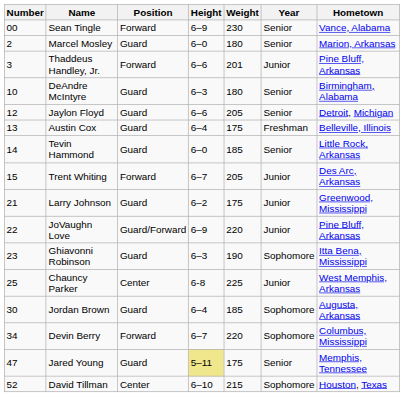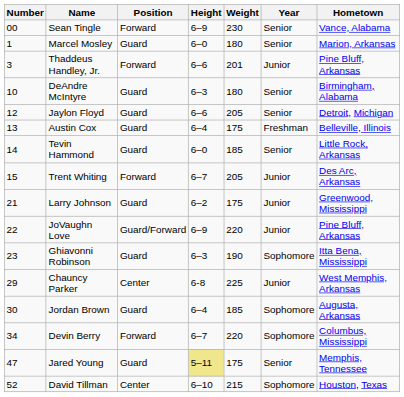 <table class="wikitable sortable" style="font-size: 95%;">
 <tr>
 <th>Number</th>
 <th>Name</th>
 <th>Position</th>
 <th>Height</th>
 <th>Weight</th>
 <th>Year</th>
 <th>Hometown</th>
 </tr>
 <tr>
 <td>00</td>
 <td>Sean Tingle</td>
 <td>Forward</td>
 <td>6–9</td>
 <td>230</td>
 <td>Senior</td>
 <td><a href='#'>Vance, Alabama</a></td>
 </tr>
 <tr>
-<td>2</td>
+<td>1</td>
 <td>Marcel Mosley</td>
 <td>Guard</td>
 <td>6–0</td>
 <td>180</td>
 <td>Senior</td>
 <td><a href='#'>Marion, Arkansas</a></td>
 </tr>
 <tr>
 <td>3</td>
 <td>Thaddeus Handley, Jr.</td>
 <td>Forward</td>
 <td>6–6</td>
 <td>201</td>
 <td>Junior</td>
 <td><a href='#'>Pine Bluff, Arkansas</a></td>
 </tr>
 <tr>
 <td>10</td>
 <td>DeAndre McIntyre</td>
 <td>Guard</td>
 <td>6–3</td>
 <td>180</td>
 <td>Senior</td>
 <td><a href='#'>Birmingham, Alabama</a></td>
 </tr>
 <tr>
 <td>12</td>
 <td>Jaylon Floyd</td>
 <td>Guard</td>
 <td>6–6</td>
 <td>205</td>
 <td>Senior</td>
 <td><a href='#'>Detroit</a>, <a href='#'>Michigan</a></td>
 </tr>
 <tr>
 <td>13</td>
 <td>Austin Cox</td>
 <td>Guard</td>
 <td>6–4</td>
 <td>175</td>
 <td>Freshman</td>
 <td><a href='#'>Belleville, Illinois</a></td>
 </tr>
 <tr>
 <td>14</td>
 <td>Tevin Hammond</td>
 <td>Guard</td>
 <td>6–0</td>
 <td>185</td>
 <td>Senior</td>
 <td><a href='#'>Little Rock, Arkansas</a></td>
 </tr>
 <tr>
 <td>15</td>
 <td>Trent Whiting</td>
 <td>Forward</td>
 <td>6–7</td>
 <td>205</td>
 <td>Junior</td>
 <td><a href='#'>Des Arc, Arkansas</a></td>
 </tr>
 <tr>
 <td>21</td>
 <td>Larry Johnson</td>
 <td>Guard</td>
 <td>6–2</td>
 <td>175</td>
 <td>Junior</td>
 <td><a href='#'>Greenwood, Mississippi</a></td>
 </tr>
 <tr>
 <td>22</td>
 <td>JoVaughn Love</td>
 <td>Guard/Forward</td>
 <td>6–9</td>
 <td>220</td>
 <td>Junior</td>
 <td><a href='#'>Pine Bluff, Arkansas</a></td>
 </tr>
 <tr>
 <td>23</td>
 <td>Ghiavonni Robinson</td>
 <td>Guard</td>
 <td>6–3</td>
 <td>190</td>
 <td>Sophomore</td>
 <td><a href='#'>Itta Bena, Mississippi</a></td>
 </tr>
 <tr>
-<td>25</td>
+<td>29</td>
 <td>Chauncy Parker</td>
 <td>Center</td>
 <td>6-8</td>
 <td>225</td>
 <td>Junior</td>
 <td><a href='#'>West Memphis, Arkansas</a></td>
 </tr>
 <tr>
 <td>30</td>
 <td>Jordan Brown</td>
 <td>Guard</td>
 <td>6–4</td>
 <td>185</td>
 <td>Sophomore</td>
 <td><a href='#'>Augusta, Arkansas</a></td>
 </tr>
 <tr>
 <td>34</td>
 <td>Devin Berry</td>
 <td>Forward</td>
 <td>6–7</td>
 <td>220</td>
 <td>Sophomore</td>
 <td><a href='#'>Columbus, Mississippi</a></td>
 </tr>
 <tr>
 <td>47</td>
 <td>Jared Young</td>
 <td>Guard</td>
 <td style="background: khaki;">5–11</td>
 <td>175</td>
 <td>Senior</td>
 <td><a href='#'>Memphis, Tennessee</a></td>
 </tr>
 <tr>
 <td>52</td>
 <td>David Tillman</td>
 <td>Center</td>
 <td>6–10</td>
 <td>215</td>
 <td>Sophomore</td>
 <td><a href='#'>Houston</a>, <a href='#'>Texas</a></td>
 </tr>
 </table>
